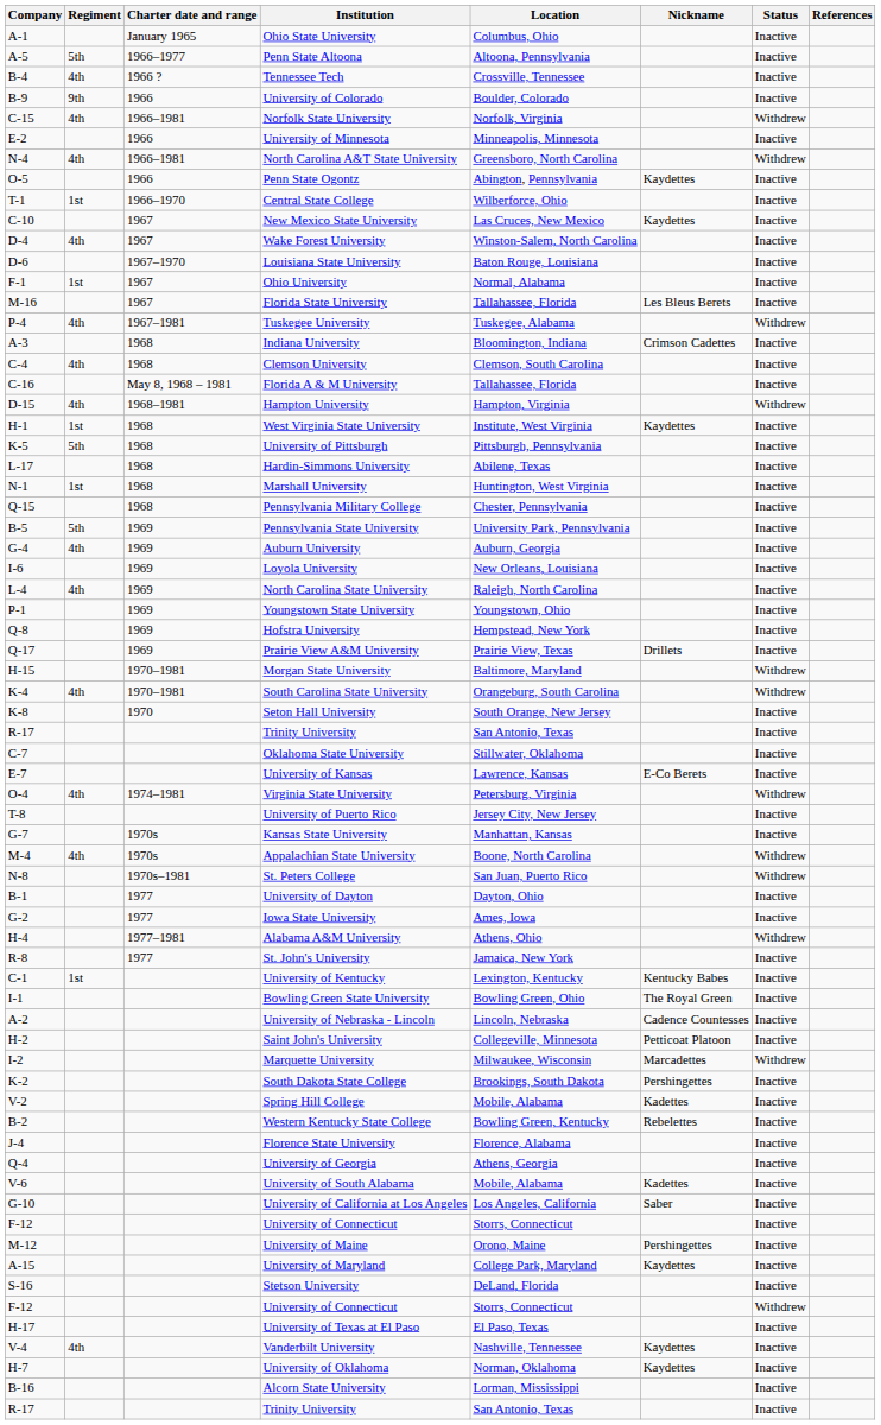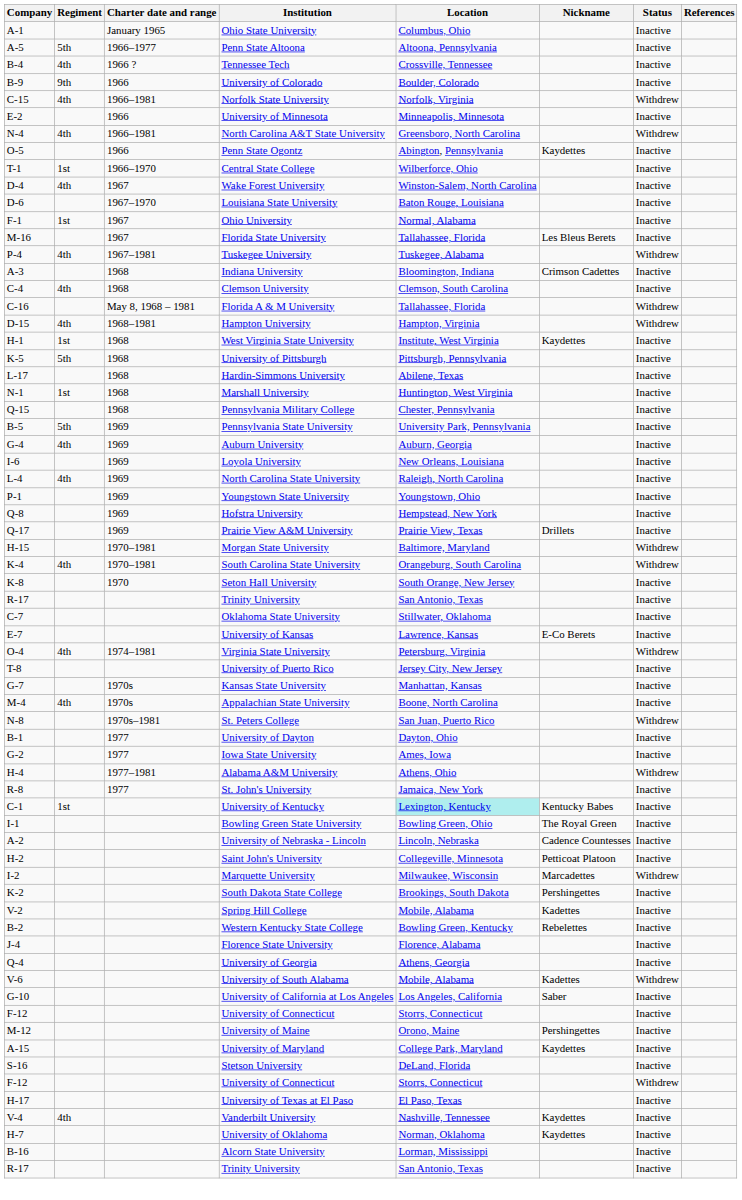 <table class="wikitable sortable">
 <tr>
 <th>Company</th>
 <th>Regiment</th>
 <th>Charter date and range</th>
 <th>Institution</th>
 <th>Location</th>
 <th>Nickname</th>
 <th>Status</th>
 <th>References</th>
 </tr>
 <tr>
 <td>A-1</td>
 <td></td>
 <td>January 1965</td>
 <td><a href='#'>Ohio State University</a></td>
 <td><a href='#'>Columbus, Ohio</a></td>
 <td></td>
 <td>Inactive</td>
 <td></td>
 </tr>
 <tr>
 <td>A-5</td>
 <td>5th</td>
 <td>1966–1977</td>
 <td><a href='#'>Penn State Altoona</a></td>
 <td><a href='#'>Altoona, Pennsylvania</a></td>
 <td></td>
 <td>Inactive</td>
 <td></td>
 </tr>
 <tr>
 <td>B-4</td>
 <td>4th</td>
 <td>1966 ?</td>
 <td><a href='#'>Tennessee Tech</a></td>
 <td><a href='#'>Crossville, Tennessee</a></td>
 <td></td>
 <td>Inactive</td>
 <td></td>
 </tr>
 <tr>
 <td>B-9</td>
 <td>9th</td>
 <td>1966</td>
 <td><a href='#'>University of Colorado</a></td>
 <td><a href='#'>Boulder, Colorado</a></td>
 <td></td>
 <td>Inactive</td>
 <td></td>
 </tr>
 <tr>
 <td>C-15</td>
 <td>4th</td>
 <td>1966–1981</td>
 <td><a href='#'>Norfolk State University</a></td>
 <td><a href='#'>Norfolk, Virginia</a></td>
 <td></td>
 <td>Withdrew</td>
 <td></td>
 </tr>
 <tr>
 <td>E-2</td>
 <td></td>
 <td>1966</td>
 <td><a href='#'>University of Minnesota</a></td>
 <td><a href='#'>Minneapolis, Minnesota</a></td>
 <td></td>
 <td>Inactive</td>
 <td></td>
 </tr>
 <tr>
 <td>N-4</td>
 <td>4th</td>
 <td>1966–1981</td>
 <td><a href='#'>North Carolina A&T State University</a></td>
 <td><a href='#'>Greensboro, North Carolina</a></td>
 <td></td>
 <td>Withdrew</td>
 <td></td>
 </tr>
 <tr>
 <td>O-5</td>
 <td></td>
 <td>1966</td>
 <td><a href='#'>Penn State Ogontz</a></td>
 <td><a href='#'>Abington</a>, <a href='#'>Pennsylvania</a></td>
 <td>Kaydettes</td>
 <td>Inactive</td>
 <td></td>
 </tr>
 <tr>
 <td>T-1</td>
 <td>1st</td>
 <td>1966–1970</td>
 <td><a href='#'>Central State College</a></td>
 <td><a href='#'>Wilberforce, Ohio</a></td>
 <td></td>
 <td>Inactive</td>
 <td></td>
 </tr>
 <tr>
-<td>C-10</td>
-<td></td>
-<td>1967</td>
-<td><a href='#'>New Mexico State University</a></td>
-<td><a href='#'>Las Cruces, New Mexico</a></td>
-<td>Kaydettes</td>
-<td>Inactive</td>
-<td></td>
-</tr>
-<tr>
 <td>D-4</td>
 <td>4th</td>
 <td>1967</td>
 <td><a href='#'>Wake Forest University</a></td>
 <td><a href='#'>Winston-Salem, North Carolina</a></td>
 <td></td>
 <td>Inactive</td>
 <td></td>
 </tr>
 <tr>
 <td>D-6</td>
 <td></td>
 <td>1967–1970</td>
 <td><a href='#'>Louisiana State University</a></td>
 <td><a href='#'>Baton Rouge, Louisiana</a></td>
 <td></td>
 <td>Inactive</td>
 <td></td>
 </tr>
 <tr>
 <td>F-1</td>
 <td>1st</td>
 <td>1967</td>
 <td><a href='#'>Ohio University</a></td>
 <td><a href='#'>Normal, Alabama</a></td>
 <td></td>
 <td>Inactive</td>
 <td></td>
 </tr>
 <tr>
 <td>M-16</td>
 <td></td>
 <td>1967</td>
 <td><a href='#'>Florida State University</a></td>
 <td><a href='#'>Tallahassee, Florida</a></td>
 <td>Les Bleus Berets</td>
 <td>Inactive</td>
 <td></td>
 </tr>
 <tr>
 <td>P-4</td>
 <td>4th</td>
 <td>1967–1981</td>
 <td><a href='#'>Tuskegee University</a></td>
 <td><a href='#'>Tuskegee, Alabama</a></td>
 <td></td>
 <td>Withdrew</td>
 <td></td>
 </tr>
 <tr>
 <td>A-3</td>
 <td></td>
 <td>1968</td>
 <td><a href='#'>Indiana University</a></td>
 <td><a href='#'>Bloomington, Indiana</a></td>
 <td>Crimson Cadettes</td>
 <td>Inactive</td>
 <td></td>
 </tr>
 <tr>
 <td>C-4</td>
 <td>4th</td>
 <td>1968</td>
 <td><a href='#'>Clemson University</a></td>
 <td><a href='#'>Clemson, South Carolina</a></td>
 <td></td>
 <td>Inactive</td>
 <td></td>
 </tr>
 <tr>
 <td>C-16</td>
 <td></td>
 <td>May 8, 1968 – 1981</td>
 <td><a href='#'>Florida A & M University</a></td>
 <td><a href='#'>Tallahassee, Florida</a></td>
 <td></td>
-<td>Inactive</td>
+<td>Withdrew</td>
 <td></td>
 </tr>
 <tr>
 <td>D-15</td>
 <td>4th</td>
 <td>1968–1981</td>
 <td><a href='#'>Hampton University</a></td>
 <td><a href='#'>Hampton, Virginia</a></td>
 <td></td>
 <td>Withdrew</td>
 <td></td>
 </tr>
 <tr>
 <td>H-1</td>
 <td>1st</td>
 <td>1968</td>
 <td><a href='#'>West Virginia State University</a></td>
 <td><a href='#'>Institute, West Virginia</a></td>
 <td>Kaydettes</td>
 <td>Inactive</td>
 <td></td>
 </tr>
 <tr>
 <td>K-5</td>
 <td>5th</td>
 <td>1968</td>
 <td><a href='#'>University of Pittsburgh</a></td>
 <td><a href='#'>Pittsburgh, Pennsylvania</a></td>
 <td></td>
 <td>Inactive</td>
 <td></td>
 </tr>
 <tr>
 <td>L-17</td>
 <td></td>
 <td>1968</td>
 <td><a href='#'>Hardin-Simmons University</a></td>
 <td><a href='#'>Abilene, Texas</a></td>
 <td></td>
 <td>Inactive</td>
 <td></td>
 </tr>
 <tr>
 <td>N-1</td>
 <td>1st</td>
 <td>1968</td>
 <td><a href='#'>Marshall University</a></td>
 <td><a href='#'>Huntington, West Virginia</a></td>
 <td></td>
 <td>Inactive</td>
 <td></td>
 </tr>
 <tr>
 <td>Q-15</td>
 <td></td>
 <td>1968</td>
 <td><a href='#'>Pennsylvania Military College</a></td>
 <td><a href='#'>Chester, Pennsylvania</a></td>
 <td></td>
 <td>Inactive</td>
 <td></td>
 </tr>
 <tr>
 <td>B-5</td>
 <td>5th</td>
 <td>1969</td>
 <td><a href='#'>Pennsylvania State University</a></td>
 <td><a href='#'>University Park, Pennsylvania</a></td>
 <td></td>
 <td>Inactive</td>
 <td></td>
 </tr>
 <tr>
 <td>G-4</td>
 <td>4th</td>
 <td>1969</td>
 <td><a href='#'>Auburn University</a></td>
 <td><a href='#'>Auburn, Georgia</a></td>
 <td></td>
 <td>Inactive</td>
 <td></td>
 </tr>
 <tr>
 <td>I-6</td>
 <td></td>
 <td>1969</td>
 <td><a href='#'>Loyola University</a></td>
 <td><a href='#'>New Orleans, Louisiana</a></td>
 <td></td>
 <td>Inactive</td>
 <td></td>
 </tr>
 <tr>
 <td>L-4</td>
 <td>4th</td>
 <td>1969</td>
 <td><a href='#'>North Carolina State University</a></td>
 <td><a href='#'>Raleigh, North Carolina</a></td>
 <td></td>
 <td>Inactive</td>
 <td></td>
 </tr>
 <tr>
 <td>P-1</td>
 <td></td>
 <td>1969</td>
 <td><a href='#'>Youngstown State University</a></td>
 <td><a href='#'>Youngstown, Ohio</a></td>
 <td></td>
 <td>Inactive</td>
 <td></td>
 </tr>
 <tr>
 <td>Q-8</td>
 <td></td>
 <td>1969</td>
 <td><a href='#'>Hofstra University</a></td>
 <td><a href='#'>Hempstead, New York</a></td>
 <td></td>
 <td>Inactive</td>
 <td></td>
 </tr>
 <tr>
 <td>Q-17</td>
 <td></td>
 <td>1969</td>
 <td><a href='#'>Prairie View A&M University</a></td>
 <td><a href='#'>Prairie View, Texas</a></td>
 <td>Drillets</td>
 <td>Inactive</td>
 <td></td>
 </tr>
 <tr>
 <td>H-15</td>
 <td></td>
 <td>1970–1981</td>
 <td><a href='#'>Morgan State University</a></td>
 <td><a href='#'>Baltimore, Maryland</a></td>
 <td></td>
 <td>Withdrew</td>
 <td></td>
 </tr>
 <tr>
 <td>K-4</td>
 <td>4th</td>
 <td>1970–1981</td>
 <td><a href='#'>South Carolina State University</a></td>
 <td><a href='#'>Orangeburg, South Carolina</a></td>
 <td></td>
 <td>Withdrew</td>
 <td></td>
 </tr>
 <tr>
 <td>K-8</td>
 <td></td>
 <td>1970</td>
 <td><a href='#'>Seton Hall University</a></td>
 <td><a href='#'>South Orange, New Jersey</a></td>
 <td></td>
 <td>Inactive</td>
 <td></td>
 </tr>
 <tr>
 <td>R-17</td>
 <td></td>
 <td></td>
 <td><a href='#'>Trinity University</a></td>
 <td><a href='#'>San Antonio, Texas</a></td>
 <td></td>
 <td>Inactive</td>
 <td></td>
 </tr>
 <tr>
 <td>C-7</td>
 <td></td>
 <td></td>
 <td><a href='#'>Oklahoma State University</a></td>
 <td><a href='#'>Stillwater, Oklahoma</a></td>
 <td></td>
 <td>Inactive</td>
 <td></td>
 </tr>
 <tr>
 <td>E-7</td>
 <td></td>
 <td></td>
 <td><a href='#'>University of Kansas</a></td>
 <td><a href='#'>Lawrence, Kansas</a></td>
 <td>E-Co Berets</td>
 <td>Inactive</td>
 <td></td>
 </tr>
 <tr>
 <td>O-4</td>
 <td>4th</td>
 <td>1974–1981</td>
 <td><a href='#'>Virginia State University</a></td>
 <td><a href='#'>Petersburg, Virginia</a></td>
 <td></td>
 <td>Withdrew</td>
 <td></td>
 </tr>
 <tr>
 <td>T-8</td>
 <td></td>
 <td></td>
 <td><a href='#'>University of Puerto Rico</a></td>
 <td><a href='#'>Jersey City, New Jersey</a></td>
 <td></td>
 <td>Inactive</td>
 <td></td>
 </tr>
 <tr>
 <td>G-7</td>
 <td></td>
 <td>1970s</td>
 <td><a href='#'>Kansas State University</a></td>
 <td><a href='#'>Manhattan, Kansas</a></td>
 <td></td>
 <td>Inactive</td>
 <td></td>
 </tr>
 <tr>
 <td>M-4</td>
 <td>4th</td>
 <td>1970s</td>
 <td><a href='#'>Appalachian State University</a></td>
 <td><a href='#'>Boone, North Carolina</a></td>
 <td></td>
-<td>Withdrew</td>
+<td>Inactive</td>
 <td></td>
 </tr>
 <tr>
 <td>N-8</td>
 <td></td>
 <td>1970s–1981</td>
 <td><a href='#'>St. Peters College</a></td>
 <td><a href='#'>San Juan, Puerto Rico</a></td>
 <td></td>
 <td>Withdrew</td>
 <td></td>
 </tr>
 <tr>
 <td>B-1</td>
 <td></td>
 <td>1977</td>
 <td><a href='#'>University of Dayton</a></td>
 <td><a href='#'>Dayton, Ohio</a></td>
 <td></td>
 <td>Inactive</td>
 <td></td>
 </tr>
 <tr>
 <td>G-2</td>
 <td></td>
 <td>1977</td>
 <td><a href='#'>Iowa State University</a></td>
 <td><a href='#'>Ames, Iowa</a></td>
 <td></td>
 <td>Inactive</td>
 <td></td>
 </tr>
 <tr>
 <td>H-4</td>
 <td></td>
 <td>1977–1981</td>
 <td><a href='#'>Alabama A&M University</a></td>
 <td><a href='#'>Athens, Ohio</a></td>
 <td></td>
 <td>Withdrew</td>
 <td></td>
 </tr>
 <tr>
 <td>R-8</td>
 <td></td>
 <td>1977</td>
 <td><a href='#'>St. John's University</a></td>
 <td><a href='#'>Jamaica, New York</a></td>
 <td></td>
 <td>Inactive</td>
 <td></td>
 </tr>
 <tr>
 <td>C-1</td>
 <td>1st</td>
 <td></td>
 <td><a href='#'>University of Kentucky</a></td>
-<td><a href='#'>Lexington, Kentucky</a></td>
+<td style="background: paleturquoise;"><a href='#'>Lexington, Kentucky</a></td>
 <td>Kentucky Babes</td>
 <td>Inactive</td>
 <td></td>
 </tr>
 <tr>
 <td>I-1</td>
 <td></td>
 <td></td>
 <td><a href='#'>Bowling Green State University</a></td>
 <td><a href='#'>Bowling Green, Ohio</a></td>
 <td>The Royal Green</td>
 <td>Inactive</td>
 <td></td>
 </tr>
 <tr>
 <td>A-2</td>
 <td></td>
 <td></td>
 <td><a href='#'>University of Nebraska - Lincoln</a></td>
 <td><a href='#'>Lincoln, Nebraska</a></td>
 <td>Cadence Countesses</td>
 <td>Inactive</td>
 <td></td>
 </tr>
 <tr>
 <td>H-2</td>
 <td></td>
 <td></td>
 <td><a href='#'>Saint John's University</a></td>
 <td><a href='#'>Collegeville, Minnesota</a></td>
 <td>Petticoat Platoon</td>
 <td>Inactive</td>
 <td></td>
 </tr>
 <tr>
 <td>I-2</td>
 <td></td>
 <td></td>
 <td><a href='#'>Marquette University</a></td>
 <td><a href='#'>Milwaukee, Wisconsin</a></td>
 <td>Marcadettes</td>
 <td>Withdrew</td>
 <td></td>
 </tr>
 <tr>
 <td>K-2</td>
 <td></td>
 <td></td>
 <td><a href='#'>South Dakota State College</a></td>
 <td><a href='#'>Brookings, South Dakota</a></td>
 <td>Pershingettes</td>
 <td>Inactive</td>
 <td></td>
 </tr>
 <tr>
 <td>V-2</td>
 <td></td>
 <td></td>
 <td><a href='#'>Spring Hill College</a></td>
 <td><a href='#'>Mobile, Alabama</a></td>
 <td>Kadettes</td>
 <td>Inactive</td>
 <td></td>
 </tr>
 <tr>
 <td>B-2</td>
 <td></td>
 <td></td>
 <td><a href='#'>Western Kentucky State College</a></td>
 <td><a href='#'>Bowling Green, Kentucky</a></td>
 <td>Rebelettes</td>
 <td>Inactive</td>
 <td></td>
 </tr>
 <tr>
 <td>J-4</td>
 <td></td>
 <td></td>
 <td><a href='#'>Florence State University</a></td>
 <td><a href='#'>Florence, Alabama</a></td>
 <td></td>
 <td>Inactive</td>
 <td></td>
 </tr>
 <tr>
 <td>Q-4</td>
 <td></td>
 <td></td>
 <td><a href='#'>University of Georgia</a></td>
 <td><a href='#'>Athens, Georgia</a></td>
 <td></td>
 <td>Inactive</td>
 <td></td>
 </tr>
 <tr>
 <td>V-6</td>
 <td></td>
 <td></td>
 <td><a href='#'>University of South Alabama</a></td>
 <td><a href='#'>Mobile, Alabama</a></td>
 <td>Kadettes</td>
-<td>Inactive</td>
+<td>Withdrew</td>
 <td></td>
 </tr>
 <tr>
 <td>G-10</td>
 <td></td>
 <td></td>
 <td><a href='#'>University of California at Los Angeles</a></td>
 <td><a href='#'>Los Angeles, California</a></td>
 <td>Saber</td>
 <td>Inactive</td>
 <td></td>
 </tr>
 <tr>
 <td>F-12</td>
 <td></td>
 <td></td>
 <td><a href='#'>University of Connecticut</a></td>
 <td><a href='#'>Storrs, Connecticut</a></td>
 <td></td>
 <td>Inactive</td>
 <td></td>
 </tr>
 <tr>
 <td>M-12</td>
 <td></td>
 <td></td>
 <td><a href='#'>University of Maine</a></td>
 <td><a href='#'>Orono, Maine</a></td>
 <td>Pershingettes</td>
 <td>Inactive</td>
 <td></td>
 </tr>
 <tr>
 <td>A-15</td>
 <td></td>
 <td></td>
 <td><a href='#'>University of Maryland</a></td>
 <td><a href='#'>College Park, Maryland</a></td>
 <td>Kaydettes</td>
 <td>Inactive</td>
 <td></td>
 </tr>
 <tr>
 <td>S-16</td>
 <td></td>
 <td></td>
 <td><a href='#'>Stetson University</a></td>
 <td><a href='#'>DeLand, Florida</a></td>
 <td></td>
 <td>Inactive</td>
 <td></td>
 </tr>
 <tr>
 <td>F-12</td>
 <td></td>
 <td></td>
 <td><a href='#'>University of Connecticut</a></td>
 <td><a href='#'>Storrs, Connecticut</a></td>
 <td></td>
 <td>Withdrew</td>
 <td><strong></strong></td>
 </tr>
 <tr>
 <td>H-17</td>
 <td></td>
 <td></td>
 <td><a href='#'>University of Texas at El Paso</a></td>
 <td><a href='#'>El Paso, Texas</a></td>
 <td></td>
 <td>Inactive</td>
 <td></td>
 </tr>
 <tr>
 <td>V-4</td>
 <td>4th</td>
 <td></td>
 <td><a href='#'>Vanderbilt University</a></td>
 <td><a href='#'>Nashville, Tennessee</a></td>
 <td>Kaydettes</td>
 <td>Inactive</td>
 <td></td>
 </tr>
 <tr>
 <td>H-7</td>
 <td></td>
 <td></td>
 <td><a href='#'>University of Oklahoma</a></td>
 <td><a href='#'>Norman, Oklahoma</a></td>
 <td>Kaydettes</td>
 <td>Inactive</td>
 <td></td>
 </tr>
 <tr>
 <td>B-16</td>
 <td></td>
 <td></td>
 <td><a href='#'>Alcorn State University</a></td>
 <td><a href='#'>Lorman, Mississippi</a></td>
 <td></td>
 <td>Inactive</td>
 <td></td>
 </tr>
 <tr>
 <td>R-17</td>
 <td></td>
 <td></td>
 <td><a href='#'>Trinity University</a></td>
 <td><a href='#'>San Antonio, Texas</a></td>
 <td></td>
 <td>Inactive</td>
 <td></td>
 </tr>
 </table>
